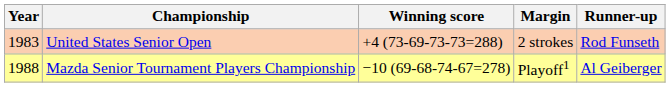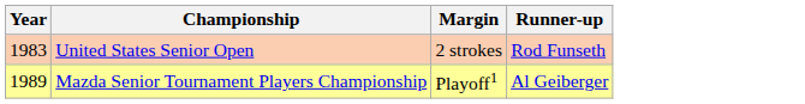 <table class="wikitable">
 <tr>
 <th>Year</th>
 <th>Championship</th>
-<th>Winning score</th>
 <th>Margin</th>
 <th>Runner-up</th>
 </tr>
 <tr style="background:#FBCEB1;">
 <td>1983</td>
 <td><a href='#'>United States Senior Open</a></td>
-<td>+4 (73-69-73-73=288)</td>
 <td>2 strokes</td>
 <td> <a href='#'>Rod Funseth</a></td>
 </tr>
 <tr style="background:#FFFF99;">
-<td>1988</td>
+<td>1989</td>
 <td><a href='#'>Mazda Senior Tournament Players Championship</a></td>
-<td>−10 (69-68-74-67=278)</td>
 <td>Playoff<sup>1</sup></td>
 <td> <a href='#'>Al Geiberger</a></td>
 </tr>
 </table>
